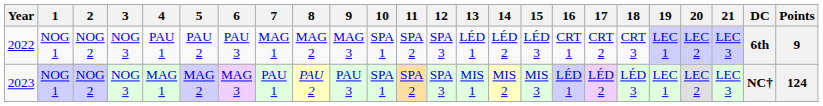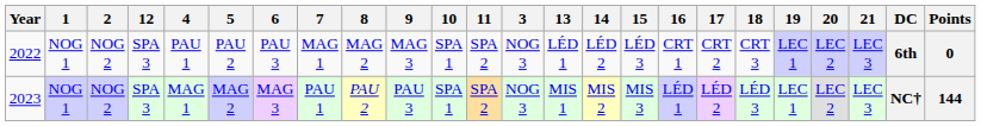 <table class="wikitable" style="text-align:center; font-size:85%">
 <tr>
 <th>Year</th>
 <th>1</th>
 <th>2</th>
-<th>3</th>
+<th>12</th>
 <th>4</th>
 <th>5</th>
 <th>6</th>
 <th>7</th>
 <th>8</th>
 <th>9</th>
 <th>10</th>
 <th>11</th>
-<th>12</th>
+<th>3</th>
 <th>13</th>
 <th>14</th>
 <th>15</th>
 <th>16</th>
 <th>17</th>
 <th>18</th>
 <th>19</th>
 <th>20</th>
 <th>21</th>
 <th>DC</th>
 <th>Points</th>
 </tr>
 <tr>
 <td><a href='#'>2022</a></td>
 <td><a href='#'>NOG<br>1</a></td>
 <td><a href='#'>NOG<br>2</a></td>
-<td><a href='#'>NOG<br>3</a></td>
+<td><a href='#'>SPA<br>3</a></td>
 <td><a href='#'>PAU<br>1</a></td>
 <td><a href='#'>PAU<br>2</a></td>
 <td><a href='#'>PAU<br>3</a></td>
 <td><a href='#'>MAG<br>1</a></td>
 <td><a href='#'>MAG<br>2</a></td>
 <td><a href='#'>MAG<br>3</a></td>
 <td><a href='#'>SPA<br>1</a></td>
 <td><a href='#'>SPA<br>2</a></td>
-<td><a href='#'>SPA<br>3</a></td>
+<td><a href='#'>NOG<br>3</a></td>
 <td><a href='#'>LÉD<br>1</a></td>
 <td><a href='#'>LÉD<br>2</a></td>
 <td><a href='#'>LÉD<br>3</a></td>
 <td><a href='#'>CRT<br>1</a></td>
 <td><a href='#'>CRT<br>2</a></td>
 <td><a href='#'>CRT<br>3</a></td>
 <td style="background:#CFCFFF;"><a href='#'>LEC<br>1</a><br></td>
 <td style="background:#CFCFFF;"><a href='#'>LEC<br>2</a><br></td>
 <td style="background:#CFCFFF;"><a href='#'>LEC<br>3</a><br></td>
 <th>6th</th>
-<th>9</th>
+<th>0</th>
 </tr>
 <tr>
 <td><a href='#'>2023</a></td>
 <td style="background:#CFCFFF;"><a href='#'>NOG<br>1</a><br></td>
 <td style="background:#CFCFFF;"><a href='#'>NOG<br>2</a><br></td>
-<td style="background:#DFFFDF;"><a href='#'>NOG<br>3</a><br></td>
+<td style="background:#DFFFDF;"><a href='#'>SPA<br>3</a><br></td>
 <td style="background:#DFFFDF;"><a href='#'>MAG<br>1</a><br></td>
 <td style="background:#CFCFFF;"><a href='#'>MAG<br>2</a><br></td>
 <td style="background:#EFCFFF;"><a href='#'>MAG<br>3</a><br></td>
 <td style="background:#DFFFDF;"><a href='#'>PAU<br>1</a><br></td>
 <td style="background:#FFFFBF;"><em><a href='#'>PAU<br>2</a></em><br></td>
 <td style="background:#DFFFDF;"><a href='#'>PAU<br>3</a><br></td>
 <td style="background:#DFFFDF;"><a href='#'>SPA<br>1</a><br></td>
 <td style="background:#FFDF9F;"><a href='#'>SPA<br>2</a><br></td>
-<td style="background:#DFFFDF;"><a href='#'>SPA<br>3</a><br></td>
+<td style="background:#DFFFDF;"><a href='#'>NOG<br>3</a><br></td>
 <td style="background:#DFFFDF;"><a href='#'>MIS<br>1</a><br></td>
 <td style="background:#FFFFBF;"><a href='#'>MIS<br>2</a><br></td>
 <td style="background:#DFFFDF;"><a href='#'>MIS<br>3</a><br></td>
 <td style="background:#CFCFFF;"><a href='#'>LÉD<br>1</a><br></td>
 <td style="background:#EFCFFF;"><a href='#'>LÉD<br>2</a><br></td>
 <td style="background:#DFFFDF;"><a href='#'>LÉD<br>3</a><br></td>
 <td style="background:#DFFFDF;"><a href='#'>LEC<br>1</a><br></td>
 <td style="background:#DFDFDF;"><a href='#'>LEC<br>2</a><br></td>
 <td style="background:#DFFFDF;"><a href='#'>LEC<br>3</a><br></td>
 <th>NC†</th>
-<th>124</th>
+<th>144</th>
 </tr>
 </table>
